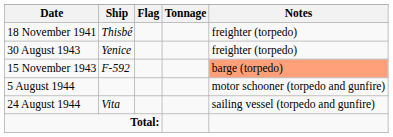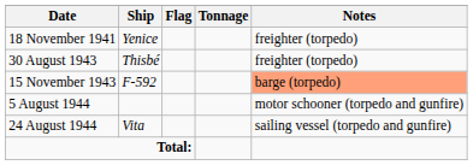 <table class="wikitable" style="margin:1em auto;">
 <tr>
 </tr>
 <tr>
 <th>Date</th>
 <th>Ship</th>
 <th>Flag</th>
 <th>Tonnage</th>
 <th>Notes</th>
 </tr>
 <tr>
 <td>18 November 1941</td>
-<td><em>Thisbé</em></td>
+<td><em>Yenice</em></td>
 <td></td>
 <td></td>
 <td>freighter (torpedo)</td>
 </tr>
 <tr>
 <td>30 August 1943</td>
-<td><em>Yenice</em></td>
+<td><em>Thisbé</em></td>
 <td></td>
 <td></td>
 <td>freighter (torpedo)</td>
 </tr>
 <tr>
 <td>15 November 1943</td>
 <td><em>F-592</em></td>
 <td></td>
 <td></td>
 <td style="background: lightsalmon;">barge (torpedo)</td>
 </tr>
 <tr>
 <td>5 August 1944</td>
 <td><em></em></td>
 <td></td>
 <td></td>
 <td>motor schooner (torpedo and gunfire)</td>
 </tr>
 <tr>
 <td>24 August 1944</td>
 <td><em>Vita</em></td>
 <td></td>
 <td></td>
 <td>sailing vessel (torpedo and gunfire)</td>
 </tr>
 <tr>
 <td colspan=3 align=right><strong>Total:</strong></td>
 <td></td>
 <td></td>
 </tr>
 </table>
